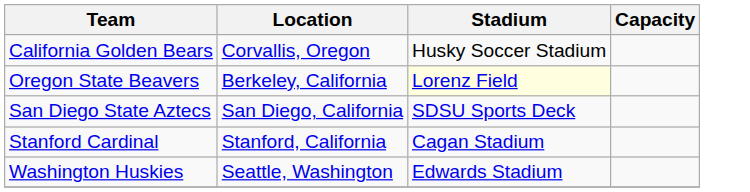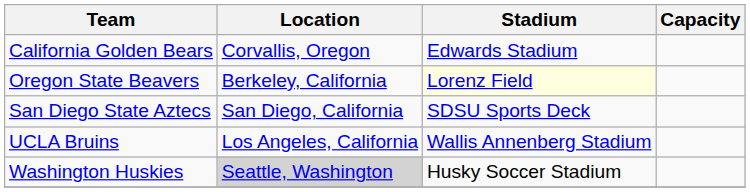 <table class="wikitable sortable" style="text-align: left;">
 <tr>
 <th>Team</th>
 <th>Location</th>
 <th>Stadium</th>
 <th>Capacity</th>
 </tr>
 <tr>
 <td><a href='#'>California Golden Bears</a></td>
 <td><a href='#'>Corvallis, Oregon</a></td>
-<td>Husky Soccer Stadium</td>
+<td><a href='#'>Edwards Stadium</a></td>
 <td align="center"></td>
 </tr>
 <tr>
 <td><a href='#'>Oregon State Beavers</a></td>
 <td><a href='#'>Berkeley, California</a></td>
 <td style="background: lightyellow;"><a href='#'>Lorenz Field</a></td>
 <td align="center"></td>
 </tr>
 <tr>
 <td><a href='#'>San Diego State Aztecs</a></td>
 <td><a href='#'>San Diego, California</a></td>
 <td><a href='#'>SDSU Sports Deck</a></td>
 <td align="center"></td>
 </tr>
 <tr>
-<td><a href='#'>Stanford Cardinal</a></td>
-<td><a href='#'>Stanford, California</a></td>
-<td><a href='#'>Cagan Stadium</a></td>
+<td><a href='#'>UCLA Bruins</a></td>
+<td><a href='#'>Los Angeles, California</a></td>
+<td><a href='#'>Wallis Annenberg Stadium</a></td>
 <td align="center"></td>
 </tr>
 <tr>
 <td><a href='#'>Washington Huskies</a></td>
-<td><a href='#'>Seattle, Washington</a></td>
-<td><a href='#'>Edwards Stadium</a></td>
+<td style="background: lightgrey;"><a href='#'>Seattle, Washington</a></td>
+<td>Husky Soccer Stadium</td>
 <td align="center"></td>
 </tr>
 <tr>
 </tr>
 </table>
